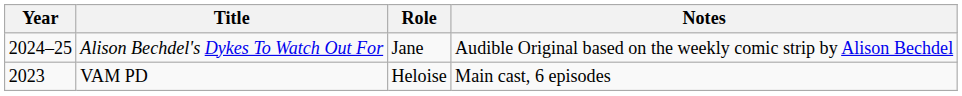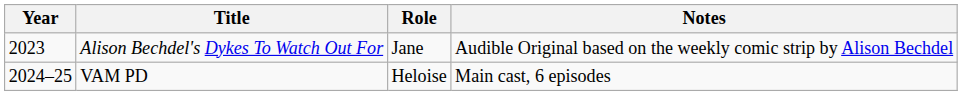 <table class="wikitable plainrowheaders sortable">
 <tr>
 <th scope="col">Year</th>
 <th scope="col">Title</th>
 <th scope="col">Role</th>
 <th class="unsortable">Notes</th>
 </tr>
 <tr>
-<td>2024–25</td>
+<td>2023</td>
 <td><em>Alison Bechdel's <a href='#'>Dykes To Watch Out For</a></em></td>
 <td>Jane</td>
 <td>Audible Original based on the weekly comic strip by <a href='#'>Alison Bechdel</a></td>
 </tr>
 <tr>
-<td>2023</td>
+<td>2024–25</td>
 <td>VAM PD</td>
 <td>Heloise</td>
 <td>Main cast, 6 episodes</td>
 </tr>
 </table>
